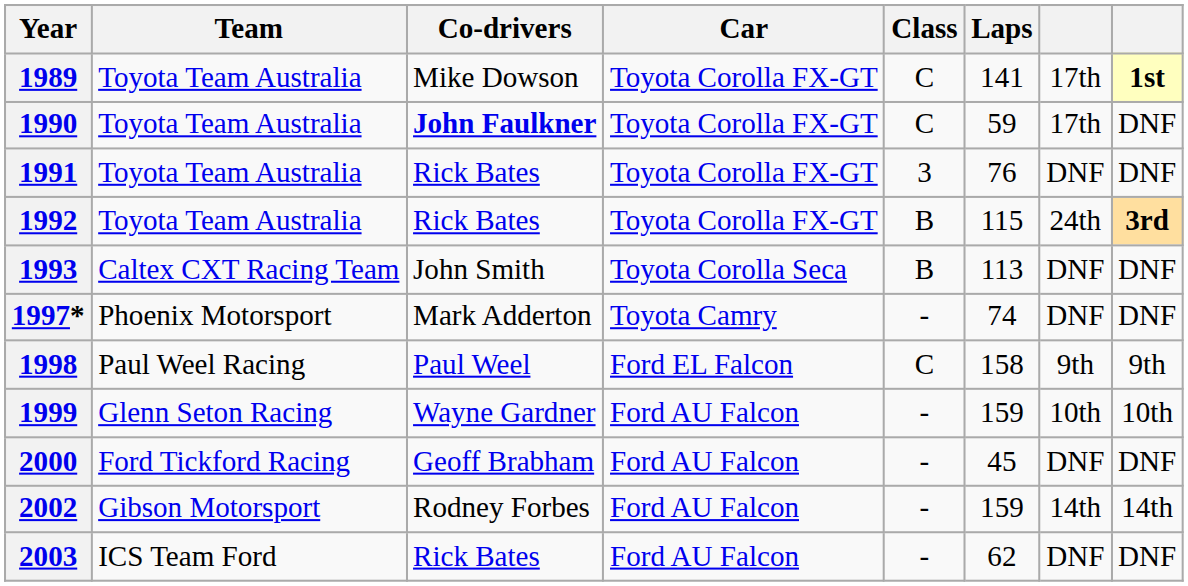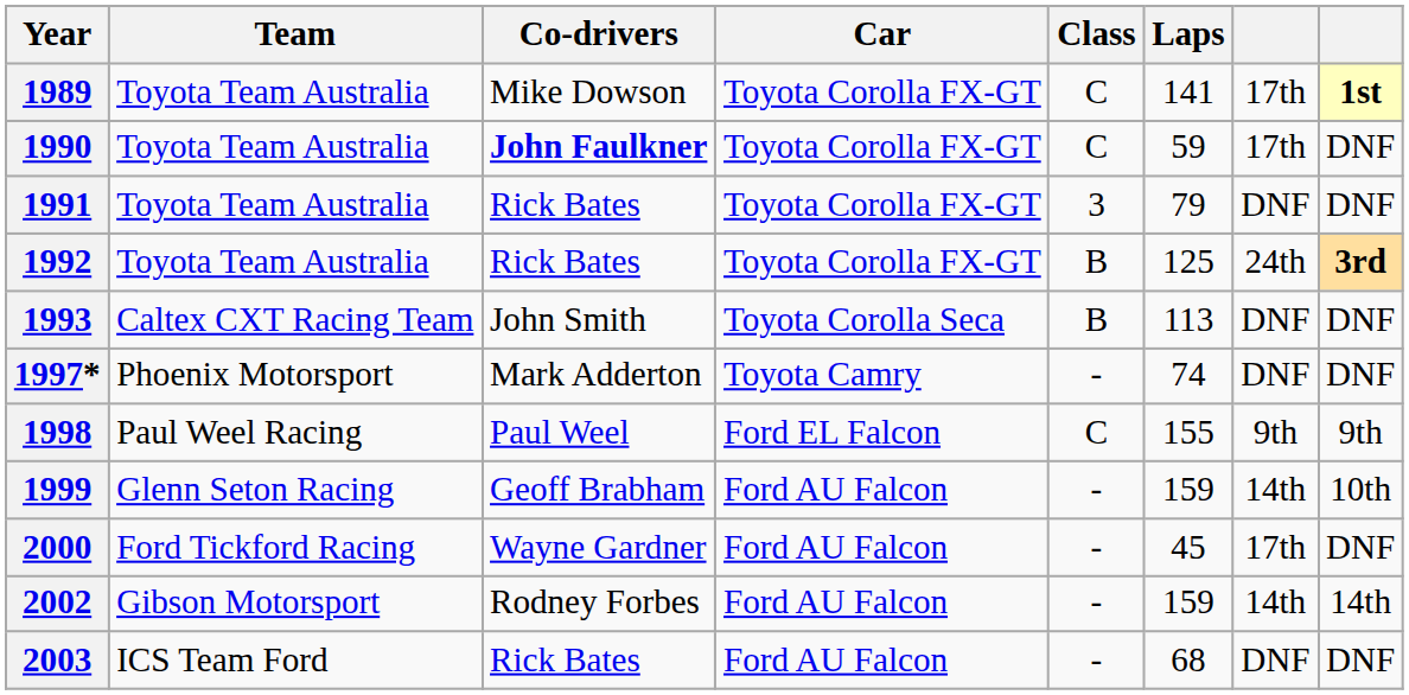 <table class="wikitable" style="font-size:90%">
 <tr>
 <th>Year</th>
 <th>Team</th>
 <th>Co-drivers</th>
 <th>Car</th>
 <th>Class</th>
 <th>Laps</th>
 <th></th>
 <th></th>
 </tr>
 <tr align="center">
 <th><a href='#'>1989</a></th>
 <td align="left"><a href='#'>Toyota Team Australia</a></td>
 <td align="left"> Mike Dowson</td>
 <td align="left"><a href='#'>Toyota Corolla FX-GT</a></td>
 <td>C</td>
 <td>141</td>
 <td>17th</td>
 <td style="background:#ffffbf;"><strong>1st</strong></td>
 </tr>
 <tr align="center">
 <th><a href='#'>1990</a></th>
 <td align="left"><a href='#'>Toyota Team Australia</a></td>
 <td align="left"><strong> <a href='#'>John Faulkner</a></strong></td>
 <td align="left"><a href='#'>Toyota Corolla FX-GT</a></td>
 <td>C</td>
 <td>59</td>
 <td>17th</td>
 <td>DNF</td>
 </tr>
 <tr align="center">
 <th><a href='#'>1991</a></th>
 <td align="left"><a href='#'>Toyota Team Australia</a></td>
 <td align="left"> <a href='#'>Rick Bates</a></td>
 <td align="left"><a href='#'>Toyota Corolla FX-GT</a></td>
 <td>3</td>
-<td>76</td>
+<td>79</td>
 <td>DNF</td>
 <td>DNF</td>
 </tr>
 <tr align="center">
 <th><a href='#'>1992</a></th>
 <td align="left"><a href='#'>Toyota Team Australia</a></td>
 <td align="left"> <a href='#'>Rick Bates</a></td>
 <td align="left"><a href='#'>Toyota Corolla FX-GT</a></td>
 <td>B</td>
-<td>115</td>
+<td>125</td>
 <td>24th</td>
 <td style="background:#ffdf9f;"><strong>3rd</strong></td>
 </tr>
 <tr align="center">
 <th><a href='#'>1993</a></th>
 <td align="left"><a href='#'>Caltex CXT Racing Team</a></td>
 <td align="left"> John Smith</td>
 <td align="left"><a href='#'>Toyota Corolla Seca</a></td>
 <td>B</td>
 <td>113</td>
 <td>DNF</td>
 <td>DNF</td>
 </tr>
 <tr align="center">
 <th><a href='#'>1997</a>*</th>
 <td align="left">Phoenix Motorsport</td>
 <td align="left"> Mark Adderton</td>
 <td align="left"><a href='#'>Toyota Camry</a></td>
 <td>-</td>
 <td>74</td>
 <td>DNF</td>
 <td>DNF</td>
 </tr>
 <tr align="center">
 <th><a href='#'>1998</a></th>
 <td align="left">Paul Weel Racing</td>
 <td align="left"> <a href='#'>Paul Weel</a></td>
 <td align="left"><a href='#'>Ford EL Falcon</a></td>
 <td>C</td>
-<td>158</td>
+<td>155</td>
 <td>9th</td>
 <td>9th</td>
 </tr>
 <tr align="center">
 <th><a href='#'>1999</a></th>
 <td align="left"><a href='#'>Glenn Seton Racing</a></td>
-<td align="left"> <a href='#'>Wayne Gardner</a></td>
+<td align="left"> <a href='#'>Geoff Brabham</a></td>
 <td align="left"><a href='#'>Ford AU Falcon</a></td>
 <td>-</td>
 <td>159</td>
-<td>10th</td>
+<td>14th</td>
 <td>10th</td>
 </tr>
 <tr align="center">
 <th><a href='#'>2000</a></th>
 <td align="left"><a href='#'>Ford Tickford Racing</a></td>
-<td align="left"> <a href='#'>Geoff Brabham</a></td>
+<td align="left"> <a href='#'>Wayne Gardner</a></td>
 <td align="left"><a href='#'>Ford AU Falcon</a></td>
 <td>-</td>
 <td>45</td>
-<td>DNF</td>
+<td>17th</td>
 <td>DNF</td>
 </tr>
 <tr align="center">
 <th><a href='#'>2002</a></th>
 <td align="left"><a href='#'>Gibson Motorsport</a></td>
 <td align="left"> Rodney Forbes</td>
 <td align="left"><a href='#'>Ford AU Falcon</a></td>
 <td>-</td>
 <td>159</td>
 <td>14th</td>
 <td>14th</td>
 </tr>
 <tr align="center">
 <th><a href='#'>2003</a></th>
 <td align="left">ICS Team Ford</td>
 <td align="left"> <a href='#'>Rick Bates</a></td>
 <td align="left"><a href='#'>Ford AU Falcon</a></td>
 <td>-</td>
-<td>62</td>
+<td>68</td>
 <td>DNF</td>
 <td>DNF</td>
 </tr>
 </table>
